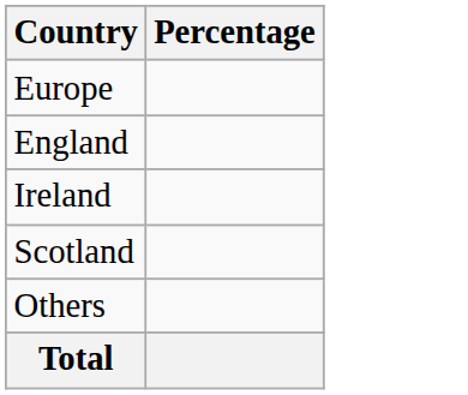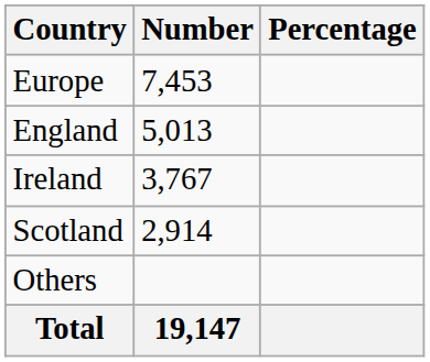 <table class="wikitable sortable">
 <tr>
 <th>Country</th>
+<th>Number</th>
 <th>Percentage</th>
 </tr>
 <tr>
 <td>Europe</td>
+<td>7,453</td>
 <td></td>
 </tr>
 <tr>
 <td>England</td>
+<td>5,013</td>
 <td></td>
 </tr>
 <tr>
 <td>Ireland</td>
+<td>3,767</td>
 <td></td>
 </tr>
 <tr>
 <td>Scotland</td>
+<td>2,914</td>
 <td></td>
 </tr>
 <tr>
 <td>Others</td>
 <td></td>
+<td></td>
 </tr>
 <tr>
 <th>Total</th>
+<th>19,147</th>
 <th></th>
 </tr>
 </table>
